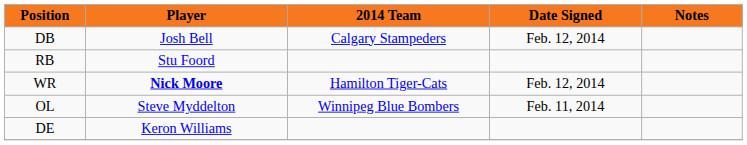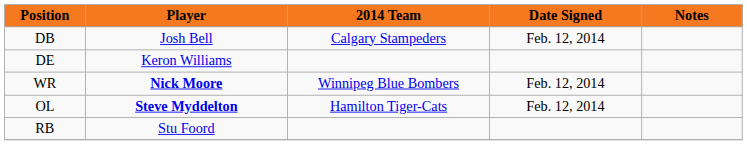 <table class="wikitable sortable">
 <tr>
 <th style="background:#F6791F;color:black;"  width="8%">Position</th>
 <th style="background:#F6791F;color:black;"  width="20%">Player</th>
 <th style="background:#F6791F;color:black;"  width="20%">2014 Team</th>
 <th style="background:#F6791F;color:black;"  width="15%">Date Signed</th>
 <th style="background:#F6791F;color:black;"  width="10%">Notes</th>
 </tr>
 <tr align="center">
 <td align=center>DB</td>
 <td><a href='#'>Josh Bell</a></td>
 <td><a href='#'>Calgary Stampeders</a></td>
 <td>Feb. 12, 2014</td>
 <td></td>
 </tr>
 <tr align="center">
-<td align=center>RB</td>
-<td><a href='#'>Stu Foord</a></td>
+<td align=center>DE</td>
+<td><a href='#'>Keron Williams</a></td>
 <td></td>
 <td></td>
 <td></td>
 </tr>
 <tr align="center">
 <td align=center>WR</td>
 <td><strong><a href='#'>Nick Moore</a></strong></td>
+<td><a href='#'>Winnipeg Blue Bombers</a></td>
+<td>Feb. 12, 2014</td>
+<td></td>
+</tr>
+<tr align="center">
+<td align=center>OL</td>
+<td><strong><a href='#'>Steve Myddelton</a></strong></td>
 <td><a href='#'>Hamilton Tiger-Cats</a></td>
 <td>Feb. 12, 2014</td>
 <td></td>
 </tr>
 <tr align="center">
-<td align=center>OL</td>
-<td><a href='#'>Steve Myddelton</a></td>
-<td><a href='#'>Winnipeg Blue Bombers</a></td>
-<td>Feb. 11, 2014</td>
-<td></td>
-</tr>
-<tr align="center">
-<td align=center>DE</td>
-<td><a href='#'>Keron Williams</a></td>
+<td align=center>RB</td>
+<td><a href='#'>Stu Foord</a></td>
 <td></td>
 <td></td>
 <td></td>
 </tr>
 <tr>
 </tr>
 </table>
